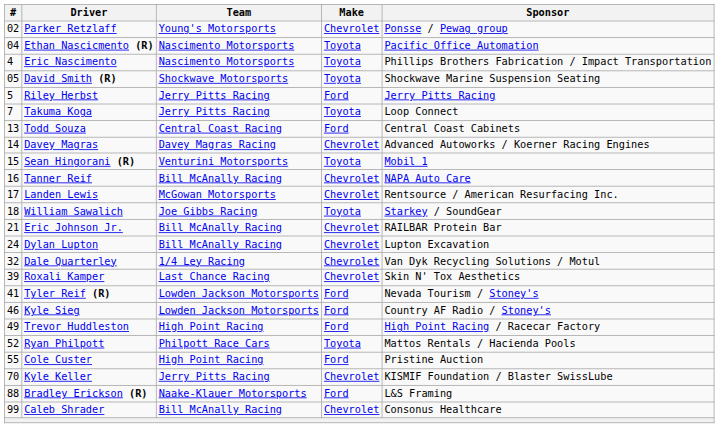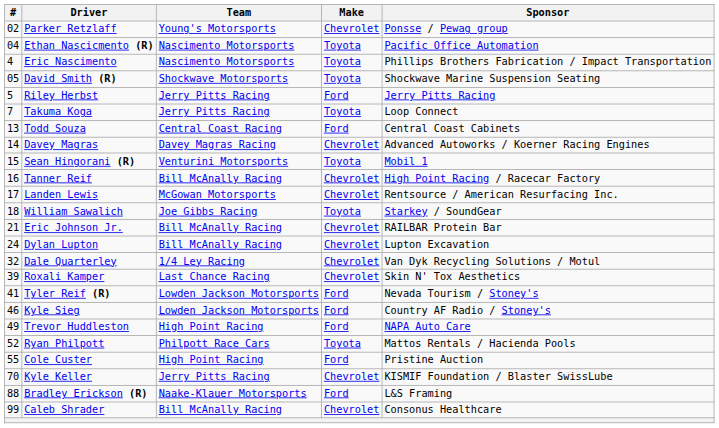 <table class="wikitable" style="font-size: 95%;">
 <tr>
 <th>#</th>
 <th>Driver</th>
 <th>Team</th>
 <th>Make</th>
 <th>Sponsor</th>
 </tr>
 <tr>
 <td>02</td>
 <td><a href='#'>Parker Retzlaff</a></td>
 <td><a href='#'>Young's Motorsports</a></td>
 <td><a href='#'>Chevrolet</a></td>
 <td><a href='#'>Ponsse</a> / <a href='#'>Pewag group</a></td>
 </tr>
 <tr>
 <td>04</td>
 <td nowrap><a href='#'>Ethan Nascicmento</a> <strong>(R)</strong></td>
 <td><a href='#'>Nascimento Motorsports</a></td>
 <td><a href='#'>Toyota</a></td>
 <td><a href='#'>Pacific Office Automation</a></td>
 </tr>
 <tr>
 <td>4</td>
 <td><a href='#'>Eric Nascimento</a></td>
 <td><a href='#'>Nascimento Motorsports</a></td>
 <td><a href='#'>Toyota</a></td>
 <td>Phillips Brothers Fabrication / Impact Transportation</td>
 </tr>
 <tr>
 <td>05</td>
 <td><a href='#'>David Smith</a> <strong>(R)</strong></td>
 <td><a href='#'>Shockwave Motorsports</a></td>
 <td><a href='#'>Toyota</a></td>
 <td>Shockwave Marine Suspension Seating</td>
 </tr>
 <tr>
 <td>5</td>
 <td><a href='#'>Riley Herbst</a></td>
 <td><a href='#'>Jerry Pitts Racing</a></td>
 <td><a href='#'>Ford</a></td>
 <td><a href='#'>Jerry Pitts Racing</a></td>
 </tr>
 <tr>
 <td>7</td>
 <td><a href='#'>Takuma Koga</a></td>
 <td><a href='#'>Jerry Pitts Racing</a></td>
 <td><a href='#'>Toyota</a></td>
 <td>Loop Connect</td>
 </tr>
 <tr>
 <td>13</td>
 <td><a href='#'>Todd Souza</a></td>
 <td><a href='#'>Central Coast Racing</a></td>
 <td><a href='#'>Ford</a></td>
 <td>Central Coast Cabinets</td>
 </tr>
 <tr>
 <td>14</td>
 <td><a href='#'>Davey Magras</a></td>
 <td><a href='#'>Davey Magras Racing</a></td>
 <td><a href='#'>Chevrolet</a></td>
 <td>Advanced Autoworks / Koerner Racing Engines</td>
 </tr>
 <tr>
 <td>15</td>
 <td><a href='#'>Sean Hingorani</a> <strong>(R)</strong></td>
 <td><a href='#'>Venturini Motorsports</a></td>
 <td><a href='#'>Toyota</a></td>
 <td><a href='#'>Mobil 1</a></td>
 </tr>
 <tr>
 <td>16</td>
 <td><a href='#'>Tanner Reif</a></td>
 <td><a href='#'>Bill McAnally Racing</a></td>
 <td><a href='#'>Chevrolet</a></td>
-<td><a href='#'>NAPA Auto Care</a></td>
+<td><a href='#'>High Point Racing</a> / Racecar Factory</td>
 </tr>
 <tr>
 <td>17</td>
 <td><a href='#'>Landen Lewis</a></td>
 <td><a href='#'>McGowan Motorsports</a></td>
 <td><a href='#'>Chevrolet</a></td>
 <td>Rentsource / American Resurfacing Inc.</td>
 </tr>
 <tr>
 <td>18</td>
 <td><a href='#'>William Sawalich</a></td>
 <td><a href='#'>Joe Gibbs Racing</a></td>
 <td><a href='#'>Toyota</a></td>
 <td><a href='#'>Starkey</a> / SoundGear</td>
 </tr>
 <tr>
 <td>21</td>
 <td><a href='#'>Eric Johnson Jr.</a></td>
 <td><a href='#'>Bill McAnally Racing</a></td>
 <td><a href='#'>Chevrolet</a></td>
 <td nowrap>RAILBAR Protein Bar</td>
 </tr>
 <tr>
 <td>24</td>
 <td><a href='#'>Dylan Lupton</a></td>
 <td><a href='#'>Bill McAnally Racing</a></td>
 <td><a href='#'>Chevrolet</a></td>
 <td>Lupton Excavation</td>
 </tr>
 <tr>
 <td>32</td>
 <td><a href='#'>Dale Quarterley</a></td>
 <td><a href='#'>1/4 Ley Racing</a></td>
 <td><a href='#'>Chevrolet</a></td>
 <td>Van Dyk Recycling Solutions / Motul</td>
 </tr>
 <tr>
 <td>39</td>
 <td><a href='#'>Roxali Kamper</a></td>
 <td><a href='#'>Last Chance Racing</a></td>
 <td><a href='#'>Chevrolet</a></td>
 <td>Skin N' Tox Aesthetics</td>
 </tr>
 <tr>
 <td>41</td>
 <td><a href='#'>Tyler Reif</a> <strong>(R)</strong></td>
 <td><a href='#'>Lowden Jackson Motorsports</a></td>
 <td><a href='#'>Ford</a></td>
 <td>Nevada Tourism / <a href='#'>Stoney's</a></td>
 </tr>
 <tr>
 <td>46</td>
 <td><a href='#'>Kyle Sieg</a></td>
 <td><a href='#'>Lowden Jackson Motorsports</a></td>
 <td><a href='#'>Ford</a></td>
 <td>Country AF Radio / <a href='#'>Stoney's</a></td>
 </tr>
 <tr>
 <td>49</td>
 <td><a href='#'>Trevor Huddleston</a></td>
 <td><a href='#'>High Point Racing</a></td>
 <td><a href='#'>Ford</a></td>
-<td><a href='#'>High Point Racing</a> / Racecar Factory</td>
+<td><a href='#'>NAPA Auto Care</a></td>
 </tr>
 <tr>
 <td>52</td>
 <td><a href='#'>Ryan Philpott</a></td>
 <td><a href='#'>Philpott Race Cars</a></td>
 <td><a href='#'>Toyota</a></td>
 <td>Mattos Rentals / Hacienda Pools</td>
 </tr>
 <tr>
 <td>55</td>
 <td><a href='#'>Cole Custer</a></td>
 <td><a href='#'>High Point Racing</a></td>
 <td><a href='#'>Ford</a></td>
 <td>Pristine Auction</td>
 </tr>
 <tr>
 <td>70</td>
 <td><a href='#'>Kyle Keller</a></td>
 <td><a href='#'>Jerry Pitts Racing</a></td>
 <td><a href='#'>Chevrolet</a></td>
 <td>KISMIF Foundation / Blaster SwissLube</td>
 </tr>
 <tr>
 <td>88</td>
 <td><a href='#'>Bradley Erickson</a> <strong>(R)</strong></td>
 <td nowrap><a href='#'>Naake-Klauer Motorsports</a></td>
 <td><a href='#'>Ford</a></td>
 <td>L&S Framing</td>
 </tr>
 <tr>
 <td>99</td>
 <td><a href='#'>Caleb Shrader</a></td>
 <td><a href='#'>Bill McAnally Racing</a></td>
 <td><a href='#'>Chevrolet</a></td>
 <td>Consonus Healthcare</td>
 </tr>
 <tr>
 <th colspan="5"></th>
 </tr>
 </table>
